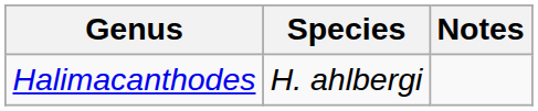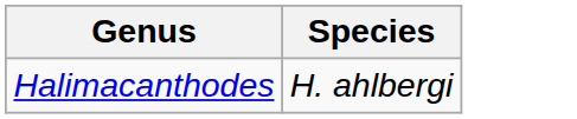 <table class="wikitable sortable">
 <tr>
 <th>Genus</th>
 <th>Species</th>
-<th>Notes</th>
 </tr>
 <tr>
 <td><em><a href='#'>Halimacanthodes</a></em></td>
 <td><em>H. ahlbergi</em></td>
-<td align="center"></td>
 </tr>
 </table>
